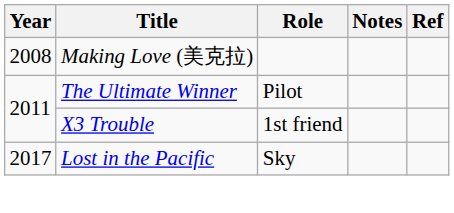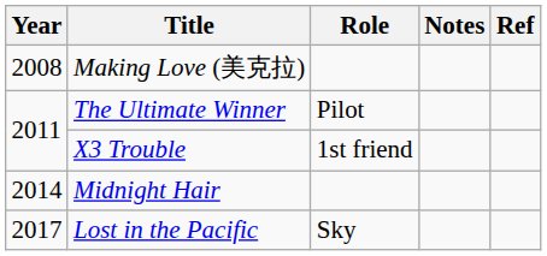 <table class="wikitable sortable">
 <tr>
 <th>Year</th>
 <th>Title</th>
 <th>Role</th>
 <th class="unsortable">Notes</th>
 <th class="unsortable">Ref</th>
 </tr>
 <tr>
 <td>2008</td>
 <td><em>Making Love</em> (美克拉)</td>
 <td></td>
 <td></td>
 <td></td>
 </tr>
 <tr>
 <td rowspan="2">2011</td>
 <td><em><a href='#'>The Ultimate Winner</a></em></td>
 <td>Pilot</td>
 <td></td>
 <td></td>
 </tr>
 <tr>
 <td><em><a href='#'>X3 Trouble</a></em></td>
 <td>1st friend</td>
 <td></td>
 <td></td>
 </tr>
 <tr>
+<td>2014</td>
+<td><em><a href='#'>Midnight Hair</a></em></td>
+<td></td>
+<td></td>
+<td></td>
+</tr>
+<tr>
 <td>2017</td>
 <td><em><a href='#'>Lost in the Pacific</a></em></td>
 <td>Sky</td>
 <td></td>
 <td></td>
 </tr>
 </table>
